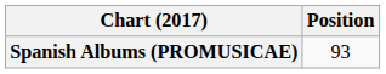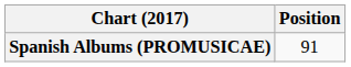 <table class="wikitable sortable plainrowheaders" style="text-align:center">
 <tr>
 <th scope="col">Chart (2017)</th>
 <th scope="col">Position</th>
 </tr>
 <tr>
 <th scope="row">Spanish Albums (PROMUSICAE)</th>
-<td>93</td>
+<td>91</td>
 </tr>
 </table>
